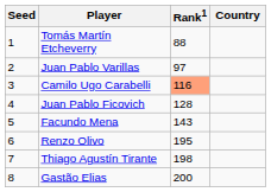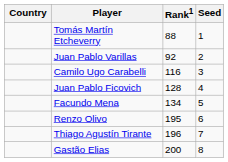 <table class="sortable wikitable">
 <tr>
-<th>Seed</th>
+<th width="70">Country</th>
 <th width="175">Player</th>
 <th>Rank<sup>1</sup></th>
-<th width="70">Country</th>
+<th>Seed</th>
 </tr>
 <tr>
-<td>1</td>
+<td></td>
 <td><a href='#'>Tomás Martín Etcheverry</a></td>
 <td>88</td>
-<td></td>
+<td>1</td>
 </tr>
 <tr>
+<td></td>
+<td><a href='#'>Juan Pablo Varillas</a></td>
+<td>92</td>
 <td>2</td>
-<td><a href='#'>Juan Pablo Varillas</a></td>
-<td>97</td>
-<td></td>
 </tr>
 <tr>
+<td></td>
+<td><a href='#'>Camilo Ugo Carabelli</a></td>
+<td>116</td>
 <td>3</td>
-<td><a href='#'>Camilo Ugo Carabelli</a></td>
-<td style="background: lightsalmon;">116</td>
-<td></td>
 </tr>
 <tr>
-<td>4</td>
+<td></td>
 <td><a href='#'>Juan Pablo Ficovich</a></td>
 <td>128</td>
-<td></td>
+<td>4</td>
 </tr>
 <tr>
+<td></td>
+<td><a href='#'>Facundo Mena</a></td>
+<td>134</td>
 <td>5</td>
-<td><a href='#'>Facundo Mena</a></td>
-<td>143</td>
-<td></td>
 </tr>
 <tr>
-<td>6</td>
+<td></td>
 <td><a href='#'>Renzo Olivo</a></td>
 <td>195</td>
-<td></td>
+<td>6</td>
 </tr>
 <tr>
+<td></td>
+<td><a href='#'>Thiago Agustín Tirante</a></td>
+<td>196</td>
 <td>7</td>
-<td><a href='#'>Thiago Agustín Tirante</a></td>
-<td>198</td>
-<td></td>
 </tr>
 <tr>
-<td>8</td>
+<td></td>
 <td><a href='#'>Gastão Elias</a></td>
 <td>200</td>
-<td></td>
+<td>8</td>
 </tr>
 </table>
